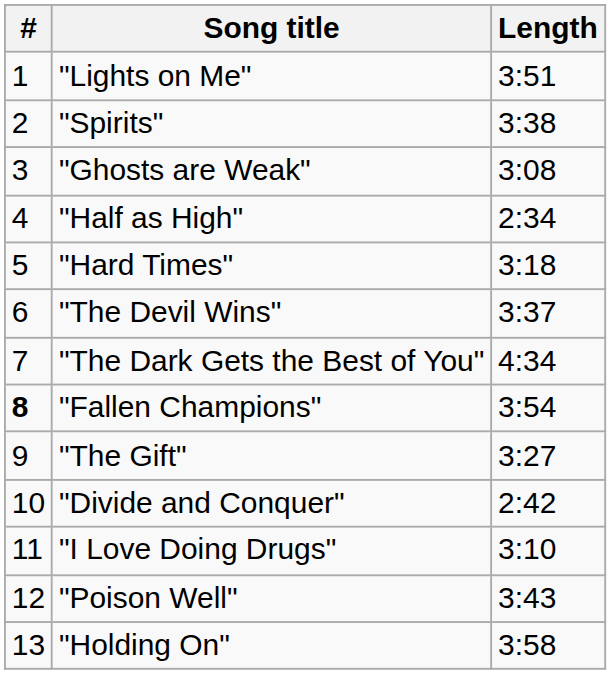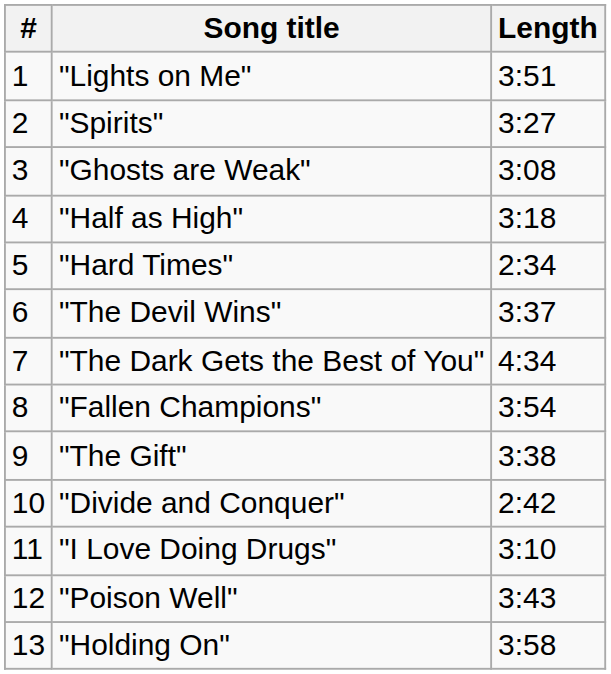 <table class="wikitable plainlist">
 <tr>
 <th>#</th>
 <th>Song title</th>
 <th>Length</th>
 </tr>
 <tr>
 <td>1</td>
 <td>"Lights on Me"</td>
 <td>3:51</td>
 </tr>
 <tr>
 <td>2</td>
 <td>"Spirits"</td>
-<td>3:38</td>
+<td>3:27</td>
 </tr>
 <tr>
 <td>3</td>
 <td>"Ghosts are Weak"</td>
 <td>3:08</td>
 </tr>
 <tr>
 <td>4</td>
 <td>"Half as High"</td>
-<td>2:34</td>
+<td>3:18</td>
 </tr>
 <tr>
 <td>5</td>
 <td>"Hard Times"</td>
-<td>3:18</td>
+<td>2:34</td>
 </tr>
 <tr>
 <td>6</td>
 <td>"The Devil Wins"</td>
 <td>3:37</td>
 </tr>
 <tr>
 <td>7</td>
 <td>"The Dark Gets the Best of You"</td>
 <td>4:34</td>
 </tr>
 <tr>
-<td><strong>8</strong></td>
+<td>8</td>
 <td>"Fallen Champions"</td>
 <td>3:54</td>
 </tr>
 <tr>
 <td>9</td>
 <td>"The Gift"</td>
-<td>3:27</td>
+<td>3:38</td>
 </tr>
 <tr>
 <td>10</td>
 <td>"Divide and Conquer"</td>
 <td>2:42</td>
 </tr>
 <tr>
 <td>11</td>
 <td>"I Love Doing Drugs"</td>
 <td>3:10</td>
 </tr>
 <tr>
 <td>12</td>
 <td>"Poison Well"</td>
 <td>3:43</td>
 </tr>
 <tr>
 <td>13</td>
 <td>"Holding On" </td>
 <td>3:58</td>
 </tr>
 </table>
